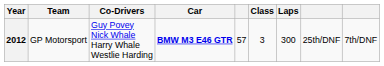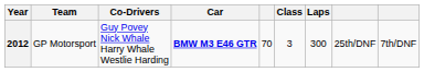 <table class="wikitable" style="font-size:90%">
 <tr>
 <th>Year</th>
 <th>Team</th>
 <th>Co-Drivers</th>
 <th>Car</th>
 <th></th>
 <th>Class</th>
 <th>Laps</th>
 <th></th>
 <th></th>
 </tr>
 <tr style="text-align:center;">
 <th>2012</th>
 <td align="left"> GP Motorsport</td>
 <td align="left"> <a href='#'>Guy Povey</a><br> <a href='#'>Nick Whale</a><br> Harry Whale<br> Westlie Harding</td>
 <td align="left"><strong><a href='#'>BMW M3 E46 GTR</a></strong></td>
-<td>57</td>
+<td>70</td>
 <td>3</td>
 <td>300</td>
 <td>25th/DNF</td>
 <td>7th/DNF</td>
 </tr>
 </table>
